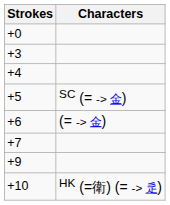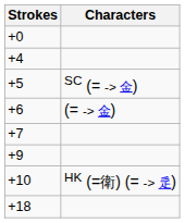 <table class="wikitable">
 <tr>
 <th>Strokes</th>
 <th>Characters</th>
 </tr>
 <tr>
 <td>+0</td>
 <td style="font-size: large;"></td>
-</tr>
-<tr>
-<td>+3</td>
-<td style="font-size: large;"> </td>
 </tr>
 <tr>
 <td>+4</td>
 <td style="font-size: large;"></td>
 </tr>
 <tr>
 <td>+5</td>
 <td style="font-size: large;">    <sup>SC</sup> (= <small>-> <a href='#'>金</a></small>)</td>
 </tr>
 <tr>
 <td>+6</td>
 <td style="font-size: large;">    (= <small>-> <a href='#'>金</a></small>)</td>
 </tr>
 <tr>
 <td>+7</td>
 <td style="font-size: large;"></td>
 </tr>
 <tr>
 <td>+9</td>
 <td style="font-size: large;">   </td>
 </tr>
 <tr>
 <td>+10</td>
 <td style="font-size: large;"><sup>HK</sup> (=衛)  (= <small>-> <a href='#'>辵</a></small>)  </td>
 </tr>
+<tr>
+<td>+18</td>
+<td style="font-size: large;"></td>
+</tr>
 </table>
